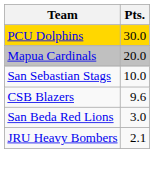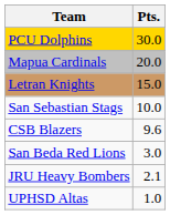 <table class="wikitable" align="center"|>
 <tr>
 <th>Team</th>
 <th>Pts.</th>
 </tr>
 <tr bgcolor="gold">
 <td align="left"><a href='#'>PCU Dolphins</a></td>
 <td align=right>30.0</td>
 </tr>
 <tr bgcolor="silver">
 <td align="left"><a href='#'>Mapua Cardinals</a></td>
 <td align=right>20.0</td>
+</tr>
+<tr bgcolor="cc9966">
+<td align="left"><a href='#'>Letran Knights</a></td>
+<td align=right>15.0</td>
 </tr>
 <tr>
 <td align="left"><a href='#'>San Sebastian Stags</a></td>
 <td align=right>10.0</td>
 </tr>
 <tr>
 <td align="left"><a href='#'>CSB Blazers</a></td>
 <td align=right>9.6</td>
 </tr>
 <tr>
 <td align="left"><a href='#'>San Beda Red Lions</a></td>
 <td align=right>3.0</td>
 </tr>
 <tr>
 <td align="left"><a href='#'>JRU Heavy Bombers</a></td>
 <td align=right>2.1</td>
 </tr>
+<tr>
+<td align="left"><a href='#'>UPHSD Altas</a></td>
+<td align=right>1.0</td>
+</tr>
 </table>
